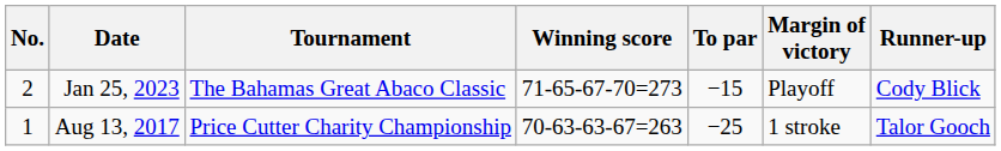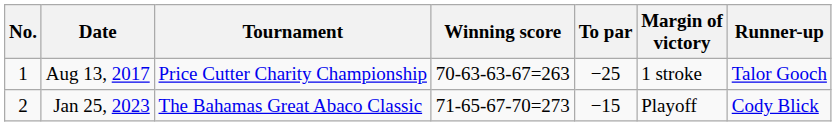 <table class="wikitable" style="font-size:95%;">
 <tr>
 <th>No.</th>
 <th>Date</th>
 <th>Tournament</th>
 <th>Winning score</th>
 <th>To par</th>
 <th>Margin of<br>victory</th>
 <th>Runner-up</th>
 </tr>
 <tr>
+<td align=center>1</td>
+<td align=right>Aug 13, <a href='#'>2017</a></td>
+<td><a href='#'>Price Cutter Charity Championship</a></td>
+<td align=right>70-63-63-67=263</td>
+<td align=center>−25</td>
+<td>1 stroke</td>
+<td> <a href='#'>Talor Gooch</a></td>
+</tr>
+<tr>
 <td align=center>2</td>
 <td align=right>Jan 25, <a href='#'>2023</a></td>
 <td><a href='#'>The Bahamas Great Abaco Classic</a></td>
 <td align=right>71-65-67-70=273</td>
 <td align=center>−15</td>
 <td>Playoff</td>
 <td> <a href='#'>Cody Blick</a></td>
 </tr>
-<tr>
-<td align=center>1</td>
-<td align=right>Aug 13, <a href='#'>2017</a></td>
-<td><a href='#'>Price Cutter Charity Championship</a></td>
-<td align=right>70-63-63-67=263</td>
-<td align=center>−25</td>
-<td>1 stroke</td>
-<td> <a href='#'>Talor Gooch</a></td>
-</tr>
 </table>
